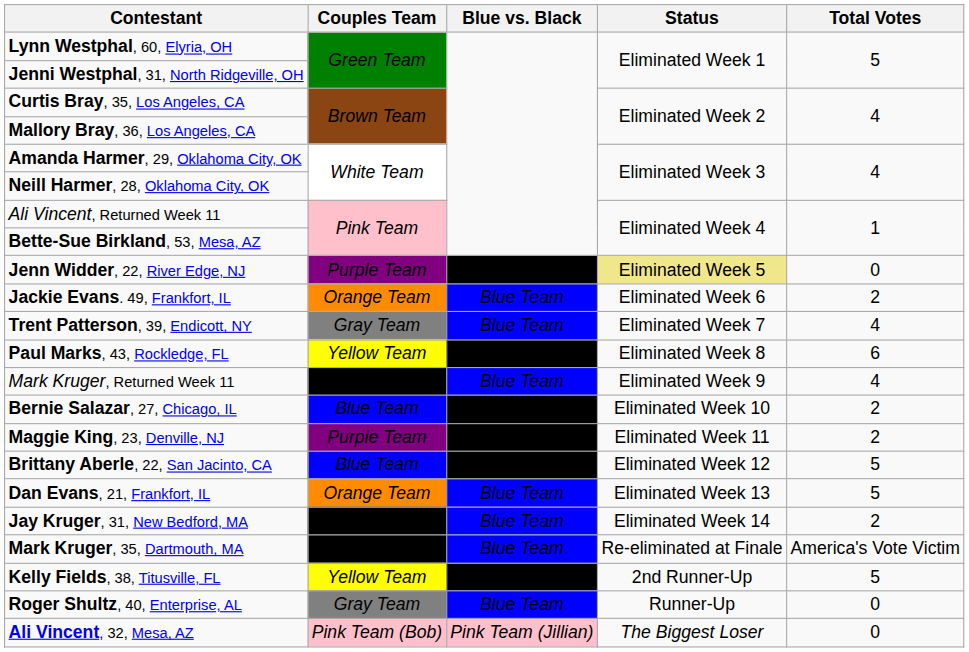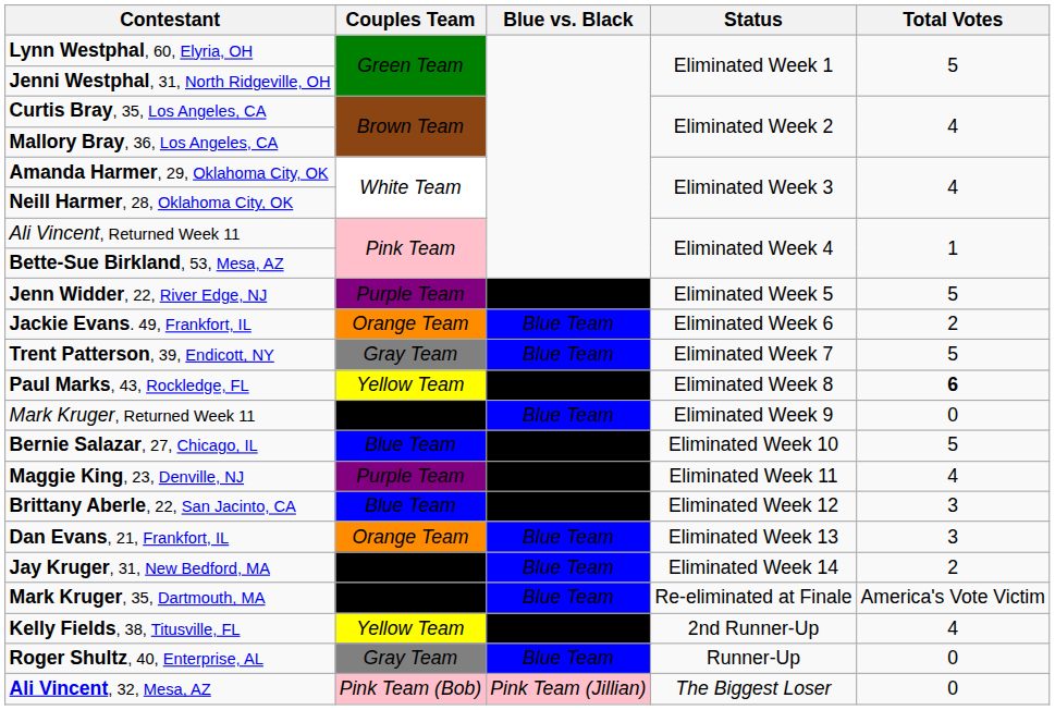 <table class="wikitable sortable" style="text-align:center">
 <tr>
 <th>Contestant</th>
 <th>Couples Team</th>
 <th>Blue vs. Black</th>
 <th>Status</th>
 <th>Total Votes</th>
 </tr>
 <tr>
 <td align="left"><strong>Lynn Westphal</strong><small>, 60, <a href='#'>Elyria, OH</a></small></td>
 <td bgcolor="green" rowspan=2><span><em>Green Team</em></span></td>
 <td rowspan=8></td>
 <td rowspan=2>Eliminated Week 1</td>
 <td rowspan=2>5</td>
 </tr>
 <tr>
 <td align="left"><strong>Jenni Westphal</strong><small>, 31, <a href='#'>North Ridgeville, OH</a></small></td>
 </tr>
 <tr>
 <td align="left"><strong>Curtis Bray</strong><small>, 35, <a href='#'>Los Angeles, CA</a></small></td>
 <td bgcolor="saddlebrown" rowspan=2><span><em>Brown Team</em></span></td>
 <td rowspan=2>Eliminated Week 2</td>
 <td rowspan=2>4</td>
 </tr>
 <tr>
 <td align="left"><strong>Mallory Bray</strong><small>, 36, <a href='#'>Los Angeles, CA</a></small></td>
 </tr>
 <tr>
 <td align="left"><strong>Amanda Harmer</strong><small>, 29, <a href='#'>Oklahoma City, OK</a></small></td>
 <td bgcolor="white" rowspan=2><em>White Team</em></td>
 <td rowspan=2>Eliminated Week 3</td>
 <td rowspan=2>4</td>
 </tr>
 <tr>
 <td align="left"><strong>Neill Harmer</strong><small>, 28, <a href='#'>Oklahoma City, OK</a></small></td>
 </tr>
 <tr>
 <td align="left"><em>Ali Vincent</em><small>, Returned Week 11</small></td>
 <td bgcolor="pink" rowspan=2><em>Pink Team</em></td>
 <td rowspan=2>Eliminated Week 4</td>
 <td rowspan=2>1</td>
 </tr>
 <tr>
 <td align="left"><strong>Bette-Sue Birkland</strong><small>, 53, <a href='#'>Mesa, AZ</a></small></td>
 </tr>
 <tr>
 <td align="left"><strong>Jenn Widder</strong><small>, 22, <a href='#'>River Edge, NJ</a></small></td>
 <td bgcolor="purple"><span><em>Purple Team</em></span></td>
 <td bgcolor="black"><span><em>Black Team</em></span></td>
-<td style="background: khaki;">Eliminated Week 5</td>
-<td>0</td>
+<td>Eliminated Week 5</td>
+<td>5</td>
 </tr>
 <tr>
 <td align="left"><strong>Jackie Evans</strong><small>. 49, <a href='#'>Frankfort, IL</a></small></td>
 <td bgcolor="darkorange"><em>Orange Team</em></td>
 <td bgcolor="blue"><span><em>Blue Team</em></span></td>
 <td>Eliminated Week 6</td>
 <td>2</td>
 </tr>
 <tr>
 <td align="left"><strong>Trent Patterson</strong><small>, 39, <a href='#'>Endicott, NY</a></small></td>
 <td bgcolor="gray"><em>Gray Team</em></td>
 <td bgcolor="blue"><span><em>Blue Team</em></span></td>
 <td>Eliminated Week 7</td>
-<td>4</td>
+<td>5</td>
 </tr>
 <tr>
 <td align="left"><strong>Paul Marks</strong><small>, 43, <a href='#'>Rockledge, FL</a></small></td>
 <td bgcolor="yellow"><em>Yellow Team</em></td>
 <td bgcolor="black"><span><em>Black Team</em></span></td>
 <td>Eliminated Week 8</td>
-<td>6</td>
+<td><strong>6</strong></td>
 </tr>
 <tr>
 <td align="left"><em>Mark Kruger</em><small>, Returned Week 11</small></td>
 <td bgcolor="black"><span><em>Black Team</em></span></td>
 <td bgcolor="blue"><span><em>Blue Team</em></span></td>
 <td>Eliminated Week 9</td>
-<td>4</td>
+<td>0</td>
 </tr>
 <tr>
 <td align="left"><strong>Bernie Salazar</strong><small>, 27, <a href='#'>Chicago, IL</a></small></td>
 <td bgcolor="blue"><span><em>Blue Team</em></span></td>
 <td bgcolor="black"><span><em>Black Team</em></span></td>
 <td>Eliminated Week 10</td>
-<td>2</td>
+<td>5</td>
 </tr>
 <tr>
 <td align="left"><strong>Maggie King</strong><small>, 23, <a href='#'>Denville, NJ</a></small></td>
 <td bgcolor="purple"><span><em>Purple Team</em></span></td>
 <td bgcolor="black"><strong><span><em>Black Team</em></span></strong></td>
 <td>Eliminated Week 11</td>
-<td>2</td>
+<td>4</td>
 </tr>
 <tr>
 <td align="left"><strong>Brittany Aberle</strong><small>, 22, <a href='#'>San Jacinto, CA</a></small></td>
 <td bgcolor="blue"><span><em>Blue Team</em></span></td>
 <td bgcolor="black"><span><em>Black Team</em></span></td>
 <td>Eliminated Week 12</td>
-<td>5</td>
+<td>3</td>
 </tr>
 <tr>
 <td align="left"><strong>Dan Evans</strong><small>, 21, <a href='#'>Frankfort, IL</a></small></td>
 <td bgcolor="darkorange"><em>Orange Team</em></td>
 <td bgcolor="blue"><span><em>Blue Team</em></span></td>
 <td>Eliminated Week 13</td>
-<td>5</td>
+<td>3</td>
 </tr>
 <tr>
 <td align="left"><strong>Jay Kruger</strong><small>, 31, <a href='#'>New Bedford, MA</a></small></td>
 <td bgcolor="black"><span><em>Black Team</em></span></td>
 <td bgcolor="blue"><span><em>Blue Team</em></span></td>
 <td>Eliminated Week 14</td>
 <td>2</td>
 </tr>
 <tr>
 <td align="left"><strong>Mark Kruger</strong><small>, 35, <a href='#'>Dartmouth, MA</a></small></td>
 <td bgcolor="black"><span><em>Black Team</em></span></td>
 <td bgcolor="blue"><span><em>Blue Team</em></span></td>
 <td>Re-eliminated at Finale</td>
 <td>America's Vote Victim</td>
 </tr>
 <tr>
 <td align="left"><strong>Kelly Fields</strong><small>, 38, <a href='#'>Titusville, FL</a></small></td>
 <td bgcolor="yellow"><em>Yellow Team</em></td>
 <td bgcolor="black"><span><em>Black Team</em></span></td>
 <td>2nd Runner-Up</td>
-<td>5</td>
+<td>4</td>
 </tr>
 <tr>
 <td align="left"><strong>Roger Shultz</strong><small>, 40, <a href='#'>Enterprise, AL</a></small></td>
 <td bgcolor="gray"><em>Gray Team</em></td>
 <td bgcolor="blue"><span><em>Blue Team</em></span></td>
 <td>Runner-Up</td>
 <td>0</td>
 </tr>
 <tr>
 <td align="left"><strong><a href='#'>Ali Vincent</a></strong><small>, 32, <a href='#'>Mesa, AZ</a></small></td>
 <td bgcolor="pink"><em>Pink Team (Bob)</em></td>
 <td bgcolor="pink"><em>Pink Team (Jillian)</em></td>
 <td><em>The Biggest Loser</em></td>
 <td>0</td>
 </tr>
 </table>
